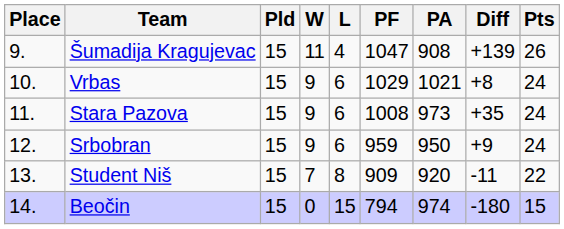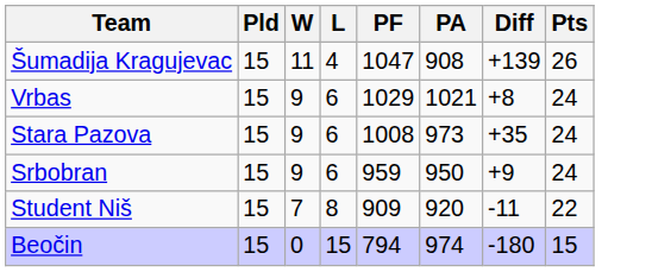 <table class="wikitable">
 <tr>
-<th>Place</th>
 <th>Team</th>
 <th>Pld</th>
 <th>W</th>
 <th>L</th>
 <th>PF</th>
 <th>PA</th>
 <th>Diff</th>
 <th>Pts</th>
 </tr>
 <tr>
-<td>9.</td>
 <td><a href='#'>Šumadija Kragujevac</a></td>
 <td>15</td>
 <td>11</td>
 <td>4</td>
 <td>1047</td>
 <td>908</td>
 <td>+139</td>
 <td>26</td>
 </tr>
 <tr>
-<td>10.</td>
 <td><a href='#'>Vrbas</a></td>
 <td>15</td>
 <td>9</td>
 <td>6</td>
 <td>1029</td>
 <td>1021</td>
 <td>+8</td>
 <td>24</td>
 </tr>
 <tr>
-<td>11.</td>
 <td><a href='#'>Stara Pazova</a></td>
 <td>15</td>
 <td>9</td>
 <td>6</td>
 <td>1008</td>
 <td>973</td>
 <td>+35</td>
 <td>24</td>
 </tr>
 <tr>
-<td>12.</td>
 <td><a href='#'>Srbobran</a></td>
 <td>15</td>
 <td>9</td>
 <td>6</td>
 <td>959</td>
 <td>950</td>
 <td>+9</td>
 <td>24</td>
 </tr>
 <tr>
-<td>13.</td>
 <td><a href='#'>Student Niš</a></td>
 <td>15</td>
 <td>7</td>
 <td>8</td>
 <td>909</td>
 <td>920</td>
 <td>-11</td>
 <td>22</td>
 </tr>
 <tr style="background:#CCCCFF;">
-<td>14.</td>
 <td><a href='#'>Beočin</a></td>
 <td>15</td>
 <td>0</td>
 <td>15</td>
 <td>794</td>
 <td>974</td>
 <td>-180</td>
 <td>15</td>
 </tr>
 </table>
